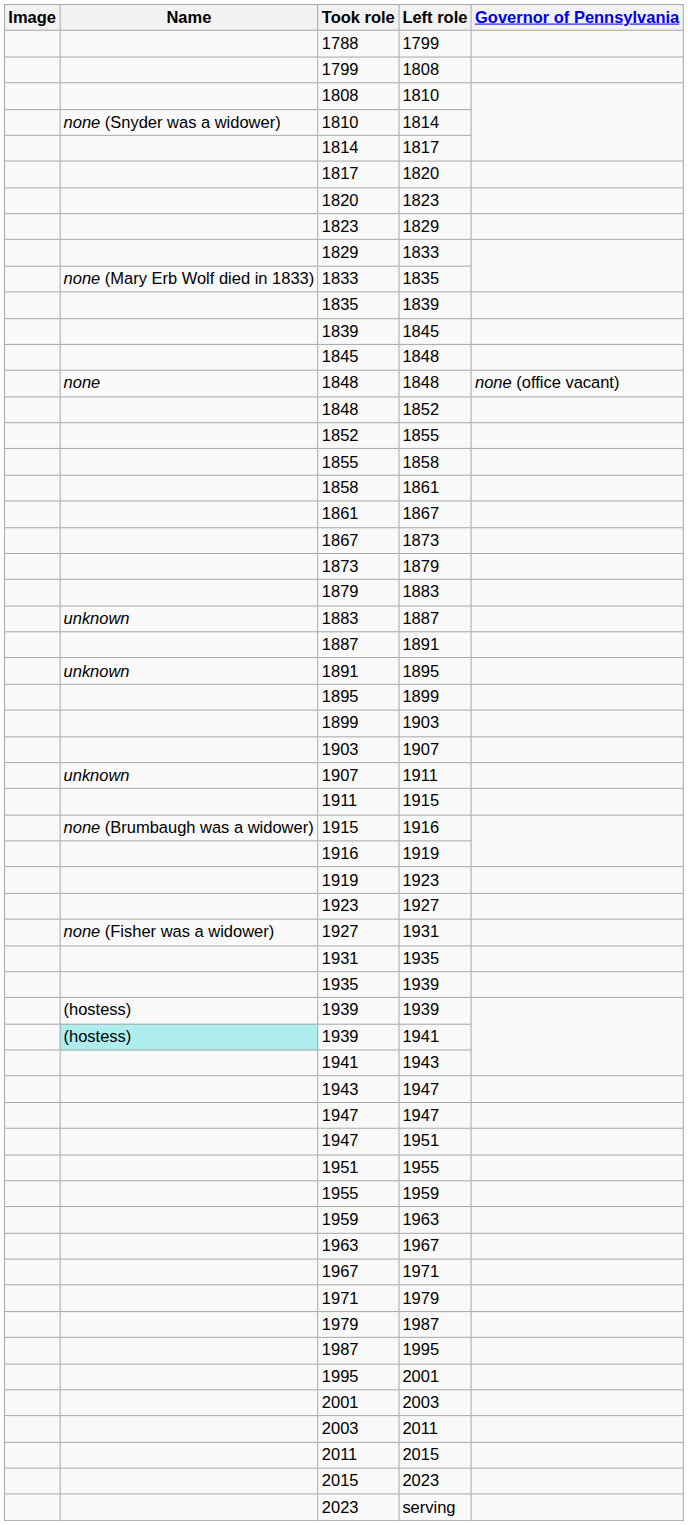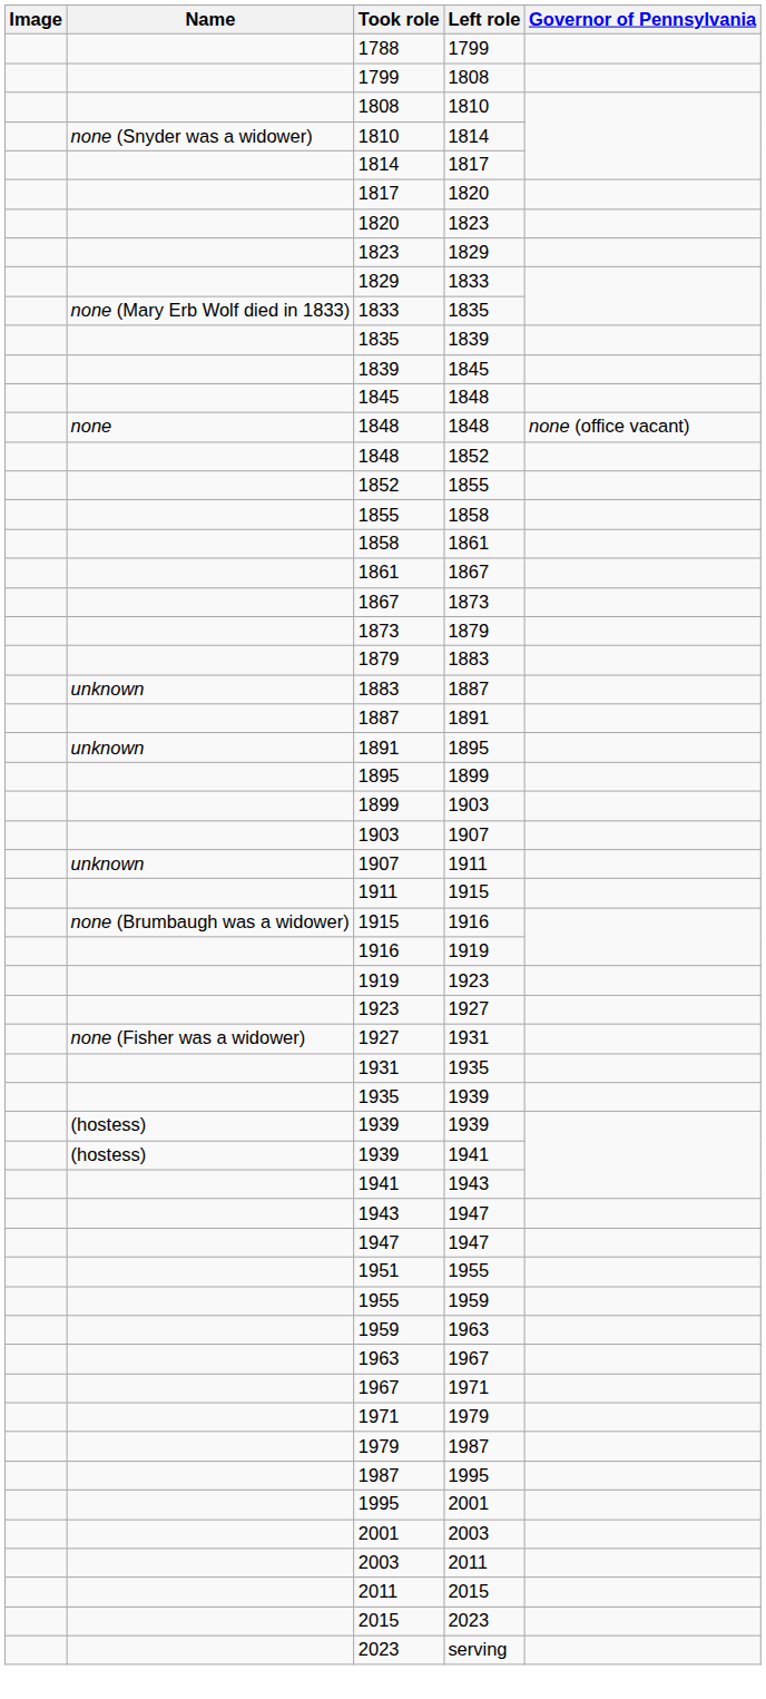 <table class="wikitable sortable sticky-header">
 <tr>
 <th class="unsortable">Image</th>
 <th>Name</th>
 <th>Took role</th>
 <th>Left role</th>
 <th><a href='#'>Governor of Pennsylvania</a></th>
 </tr>
 <tr>
 <td></td>
 <td></td>
 <td>1788</td>
 <td>1799</td>
 <td></td>
 </tr>
 <tr>
 <td></td>
 <td></td>
 <td>1799</td>
 <td>1808</td>
 <td></td>
 </tr>
 <tr>
 <td></td>
 <td></td>
 <td>1808</td>
 <td>1810</td>
 <td rowspan=3></td>
 </tr>
 <tr>
 <td></td>
 <td><em>none</em> (Snyder was a widower)</td>
 <td>1810</td>
 <td>1814</td>
 </tr>
 <tr>
 <td></td>
 <td></td>
 <td>1814</td>
 <td>1817</td>
 </tr>
 <tr>
 <td></td>
 <td></td>
 <td>1817</td>
 <td>1820</td>
 <td></td>
 </tr>
 <tr>
 <td></td>
 <td></td>
 <td>1820</td>
 <td>1823</td>
 <td></td>
 </tr>
 <tr>
 <td></td>
 <td></td>
 <td>1823</td>
 <td>1829</td>
 <td></td>
 </tr>
 <tr>
 <td></td>
 <td></td>
 <td>1829</td>
 <td>1833</td>
 <td rowspan=2></td>
 </tr>
 <tr>
 <td></td>
 <td><em>none</em> (Mary Erb Wolf died in 1833)</td>
 <td>1833</td>
 <td>1835</td>
 </tr>
 <tr>
 <td></td>
 <td></td>
 <td>1835</td>
 <td>1839</td>
 <td></td>
 </tr>
 <tr>
 <td></td>
 <td></td>
 <td>1839</td>
 <td>1845</td>
 <td></td>
 </tr>
 <tr>
 <td></td>
 <td></td>
 <td>1845</td>
 <td>1848</td>
 <td></td>
 </tr>
 <tr>
 <td></td>
 <td><em>none</em></td>
 <td>1848</td>
 <td>1848</td>
 <td><em>none</em> (office vacant)</td>
 </tr>
 <tr>
 <td></td>
 <td></td>
 <td>1848</td>
 <td>1852</td>
 <td></td>
 </tr>
 <tr>
 <td></td>
 <td></td>
 <td>1852</td>
 <td>1855</td>
 <td></td>
 </tr>
 <tr>
 <td></td>
 <td></td>
 <td>1855</td>
 <td>1858</td>
 <td></td>
 </tr>
 <tr>
 <td></td>
 <td></td>
 <td>1858</td>
 <td>1861</td>
 <td></td>
 </tr>
 <tr>
 <td></td>
 <td></td>
 <td>1861</td>
 <td>1867</td>
 <td></td>
 </tr>
 <tr>
 <td></td>
 <td></td>
 <td>1867</td>
 <td>1873</td>
 <td></td>
 </tr>
 <tr>
 <td></td>
 <td></td>
 <td>1873</td>
 <td>1879</td>
 <td></td>
 </tr>
 <tr>
 <td></td>
 <td></td>
 <td>1879</td>
 <td>1883</td>
 <td></td>
 </tr>
 <tr>
 <td></td>
 <td><em>unknown</em></td>
 <td>1883</td>
 <td>1887</td>
 <td></td>
 </tr>
 <tr>
 <td></td>
 <td></td>
 <td>1887</td>
 <td>1891</td>
 <td></td>
 </tr>
 <tr>
 <td></td>
 <td><em>unknown</em></td>
 <td>1891</td>
 <td>1895</td>
 <td></td>
 </tr>
 <tr>
 <td></td>
 <td></td>
 <td>1895</td>
 <td>1899</td>
 <td></td>
 </tr>
 <tr>
 <td></td>
 <td></td>
 <td>1899</td>
 <td>1903</td>
 <td></td>
 </tr>
 <tr>
 <td></td>
 <td></td>
 <td>1903</td>
 <td>1907</td>
 <td></td>
 </tr>
 <tr>
 <td></td>
 <td><em>unknown</em></td>
 <td>1907</td>
 <td>1911</td>
 <td></td>
 </tr>
 <tr>
 <td></td>
 <td></td>
 <td>1911</td>
 <td>1915</td>
 <td></td>
 </tr>
 <tr>
 <td></td>
 <td><em>none</em> (Brumbaugh was a widower)</td>
 <td>1915</td>
 <td>1916</td>
 <td rowspan=2></td>
 </tr>
 <tr>
 <td></td>
 <td></td>
 <td>1916</td>
 <td>1919</td>
 </tr>
 <tr>
 <td></td>
 <td></td>
 <td>1919</td>
 <td>1923</td>
 <td></td>
 </tr>
 <tr>
 <td></td>
 <td></td>
 <td>1923</td>
 <td>1927</td>
 <td></td>
 </tr>
 <tr>
 <td></td>
 <td><em>none</em> (Fisher was a widower)</td>
 <td>1927</td>
 <td>1931</td>
 <td></td>
 </tr>
 <tr>
 <td></td>
 <td></td>
 <td>1931</td>
 <td>1935</td>
 <td></td>
 </tr>
 <tr>
 <td></td>
 <td></td>
 <td>1935</td>
 <td>1939</td>
 <td></td>
 </tr>
 <tr>
 <td></td>
 <td> (hostess)</td>
 <td>1939</td>
 <td>1939</td>
 <td rowspan=3></td>
 </tr>
 <tr>
 <td></td>
-<td style="background: paleturquoise;"> (hostess)</td>
+<td> (hostess)</td>
 <td>1939</td>
 <td>1941</td>
 </tr>
 <tr>
 <td></td>
 <td></td>
 <td>1941</td>
 <td>1943</td>
 </tr>
 <tr>
 <td></td>
 <td></td>
 <td>1943</td>
 <td>1947</td>
 <td></td>
 </tr>
 <tr>
 <td></td>
 <td></td>
 <td>1947</td>
 <td>1947</td>
-<td></td>
-</tr>
-<tr>
-<td></td>
-<td></td>
-<td>1947</td>
-<td>1951</td>
 <td></td>
 </tr>
 <tr>
 <td></td>
 <td></td>
 <td>1951</td>
 <td>1955</td>
 <td></td>
 </tr>
 <tr>
 <td></td>
 <td></td>
 <td>1955</td>
 <td>1959</td>
 <td></td>
 </tr>
 <tr>
 <td></td>
 <td></td>
 <td>1959</td>
 <td>1963</td>
 <td></td>
 </tr>
 <tr>
 <td></td>
 <td></td>
 <td>1963</td>
 <td>1967</td>
 <td></td>
 </tr>
 <tr>
 <td></td>
 <td></td>
 <td>1967</td>
 <td>1971</td>
 <td></td>
 </tr>
 <tr>
 <td></td>
 <td></td>
 <td>1971</td>
 <td>1979</td>
 <td></td>
 </tr>
 <tr>
 <td></td>
 <td></td>
 <td>1979</td>
 <td>1987</td>
 <td></td>
 </tr>
 <tr>
 <td></td>
 <td></td>
 <td>1987</td>
 <td>1995</td>
 <td></td>
 </tr>
 <tr>
 <td></td>
 <td></td>
 <td>1995</td>
 <td>2001</td>
 <td></td>
 </tr>
 <tr>
 <td></td>
 <td></td>
 <td>2001</td>
 <td>2003</td>
 <td></td>
 </tr>
 <tr>
 <td></td>
 <td></td>
 <td>2003</td>
 <td>2011</td>
 <td></td>
 </tr>
 <tr>
 <td></td>
 <td></td>
 <td>2011</td>
 <td>2015</td>
 <td></td>
 </tr>
 <tr>
 <td></td>
 <td></td>
 <td>2015</td>
 <td>2023</td>
 <td></td>
 </tr>
 <tr>
 <td></td>
 <td></td>
 <td>2023</td>
 <td>serving</td>
 <td></td>
 </tr>
 </table>
